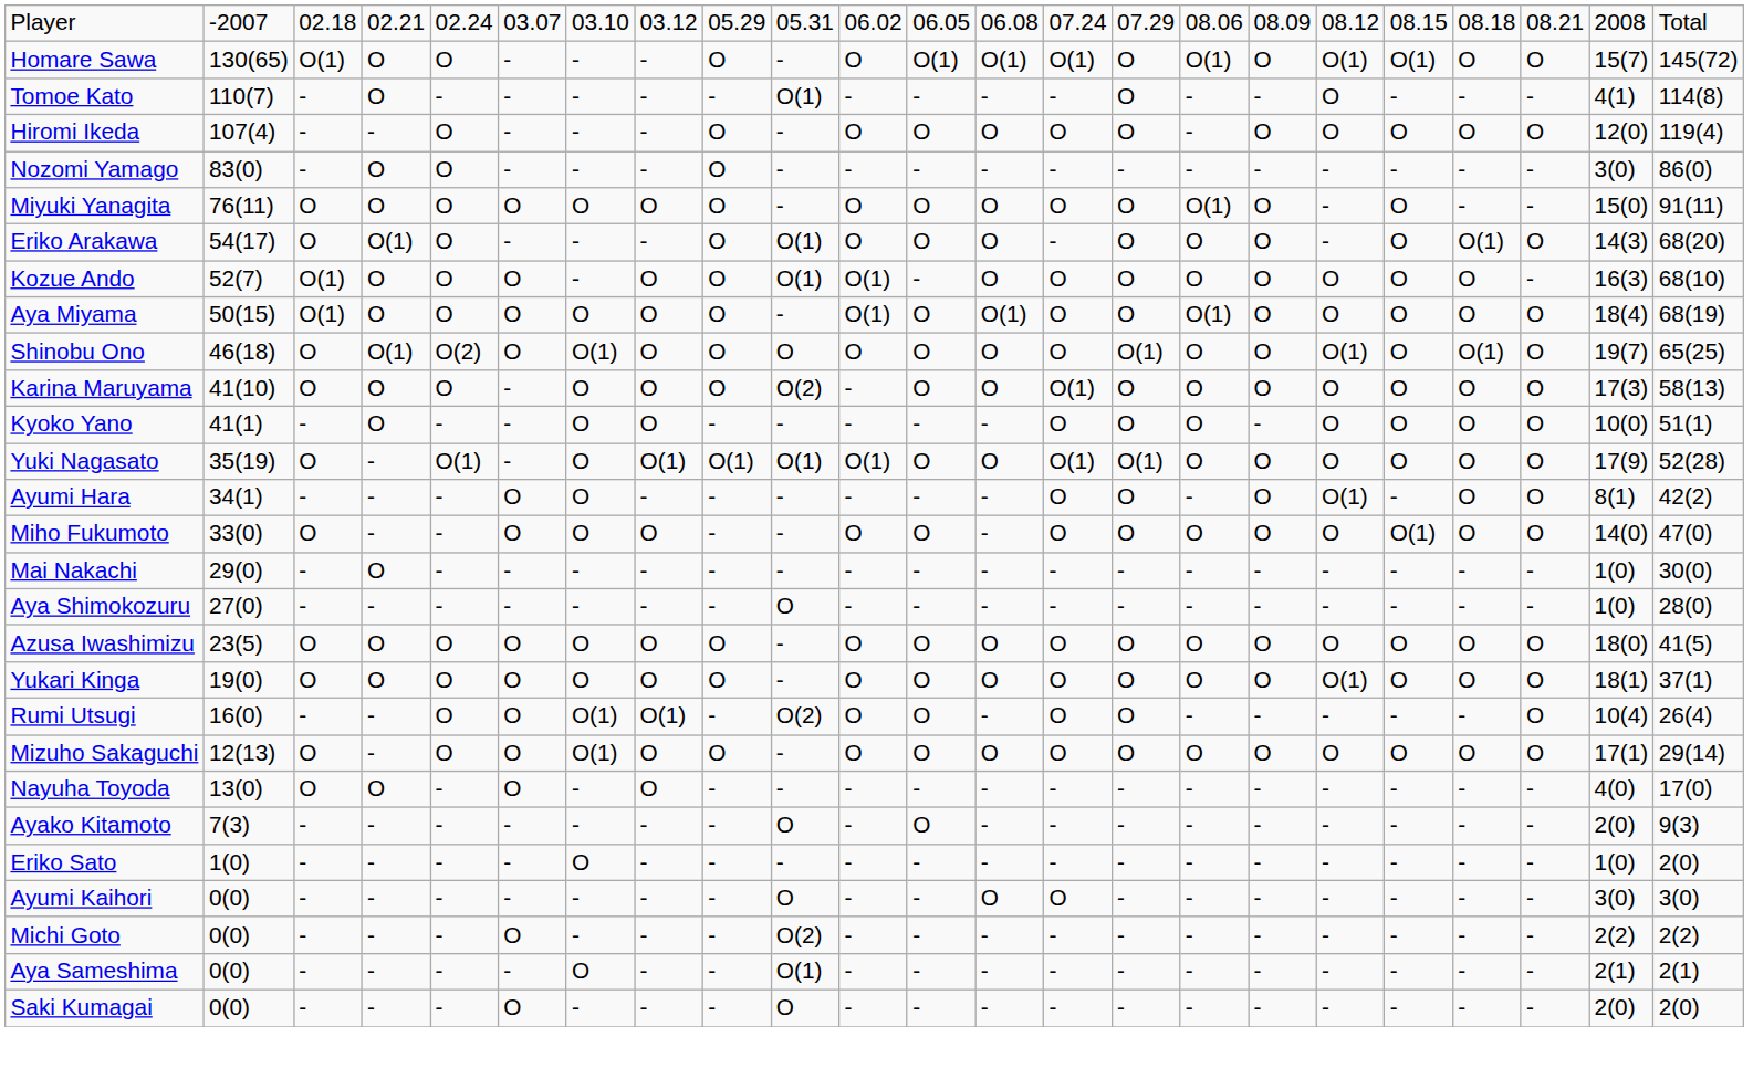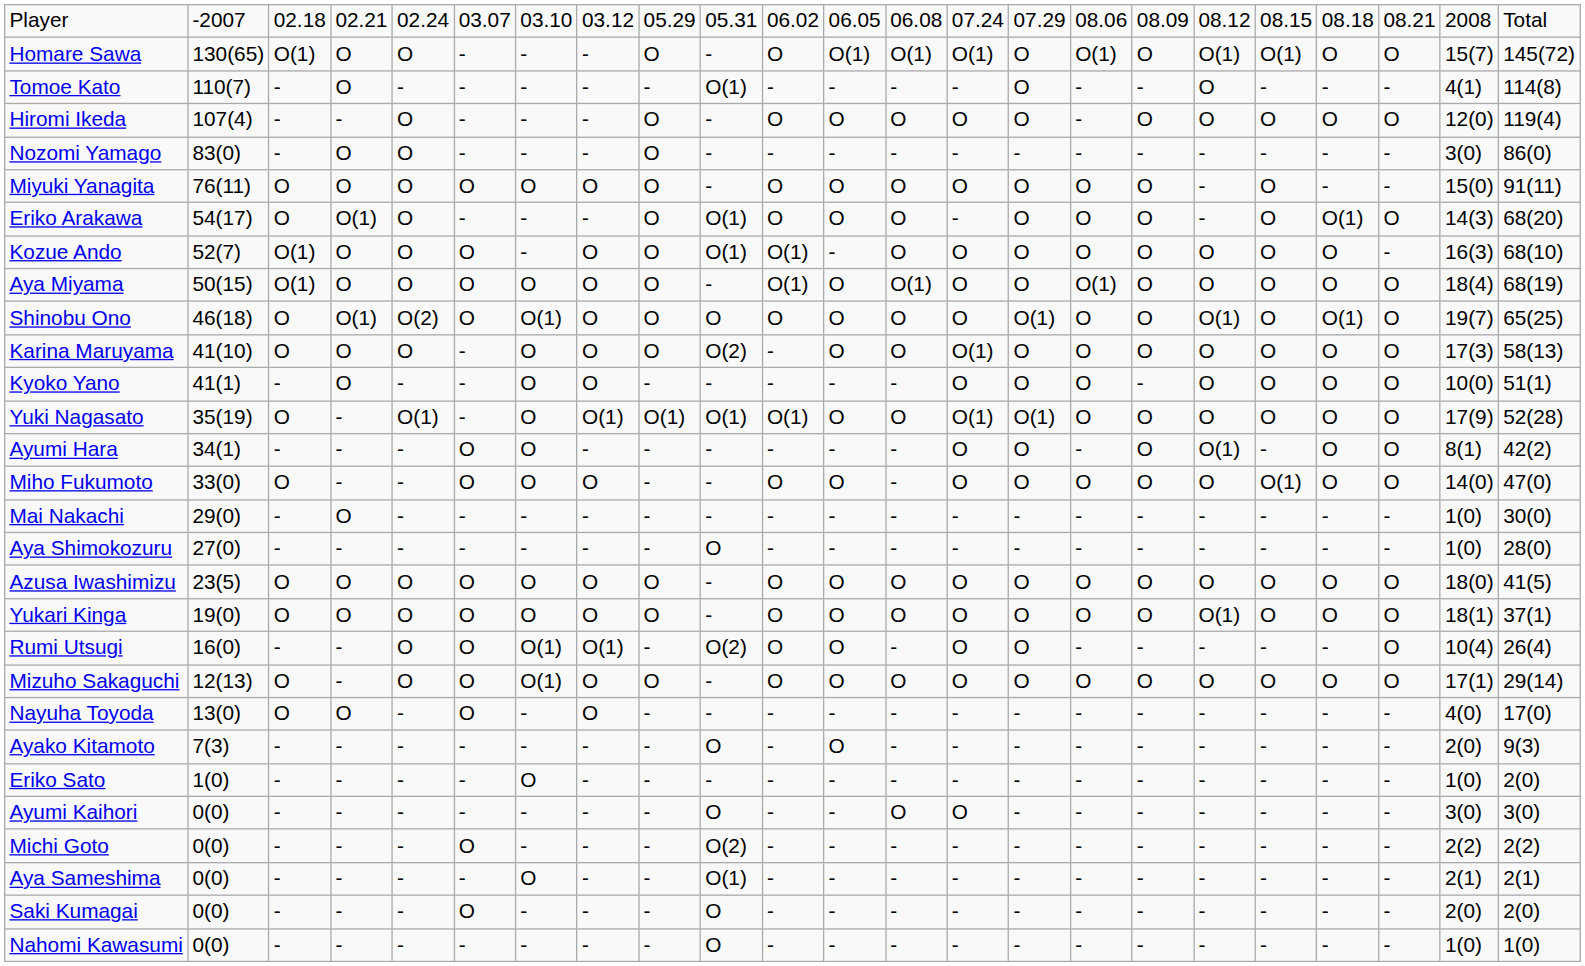 <table class="wikitable" style="text-align:left;">
 <tr>
 <td>Player</td>
 <td>-2007</td>
 <td>02.18</td>
 <td>02.21</td>
 <td>02.24</td>
 <td>03.07</td>
 <td>03.10</td>
 <td>03.12</td>
 <td>05.29</td>
 <td>05.31</td>
 <td>06.02</td>
 <td>06.05</td>
 <td>06.08</td>
 <td>07.24</td>
 <td>07.29</td>
 <td>08.06</td>
 <td>08.09</td>
 <td>08.12</td>
 <td>08.15</td>
 <td>08.18</td>
 <td>08.21</td>
 <td>2008</td>
 <td>Total</td>
 </tr>
 <tr>
 <td><a href='#'>Homare Sawa</a></td>
 <td>130(65)</td>
 <td>O(1)</td>
 <td>O</td>
 <td>O</td>
 <td>-</td>
 <td>-</td>
 <td>-</td>
 <td>O</td>
 <td>-</td>
 <td>O</td>
 <td>O(1)</td>
 <td>O(1)</td>
 <td>O(1)</td>
 <td>O</td>
 <td>O(1)</td>
 <td>O</td>
 <td>O(1)</td>
 <td>O(1)</td>
 <td>O</td>
 <td>O</td>
 <td>15(7)</td>
 <td>145(72)</td>
 </tr>
 <tr>
 <td><a href='#'>Tomoe Kato</a></td>
 <td>110(7)</td>
 <td>-</td>
 <td>O</td>
 <td>-</td>
 <td>-</td>
 <td>-</td>
 <td>-</td>
 <td>-</td>
 <td>O(1)</td>
 <td>-</td>
 <td>-</td>
 <td>-</td>
 <td>-</td>
 <td>O</td>
 <td>-</td>
 <td>-</td>
 <td>O</td>
 <td>-</td>
 <td>-</td>
 <td>-</td>
 <td>4(1)</td>
 <td>114(8)</td>
 </tr>
 <tr>
 <td><a href='#'>Hiromi Ikeda</a></td>
 <td>107(4)</td>
 <td>-</td>
 <td>-</td>
 <td>O</td>
 <td>-</td>
 <td>-</td>
 <td>-</td>
 <td>O</td>
 <td>-</td>
 <td>O</td>
 <td>O</td>
 <td>O</td>
 <td>O</td>
 <td>O</td>
 <td>-</td>
 <td>O</td>
 <td>O</td>
 <td>O</td>
 <td>O</td>
 <td>O</td>
 <td>12(0)</td>
 <td>119(4)</td>
 </tr>
 <tr>
 <td><a href='#'>Nozomi Yamago</a></td>
 <td>83(0)</td>
 <td>-</td>
 <td>O</td>
 <td>O</td>
 <td>-</td>
 <td>-</td>
 <td>-</td>
 <td>O</td>
 <td>-</td>
 <td>-</td>
 <td>-</td>
 <td>-</td>
 <td>-</td>
 <td>-</td>
 <td>-</td>
 <td>-</td>
 <td>-</td>
 <td>-</td>
 <td>-</td>
 <td>-</td>
 <td>3(0)</td>
 <td>86(0)</td>
 </tr>
 <tr>
 <td><a href='#'>Miyuki Yanagita</a></td>
 <td>76(11)</td>
 <td>O</td>
 <td>O</td>
 <td>O</td>
 <td>O</td>
 <td>O</td>
 <td>O</td>
 <td>O</td>
 <td>-</td>
 <td>O</td>
 <td>O</td>
 <td>O</td>
 <td>O</td>
 <td>O</td>
-<td>O(1)</td>
+<td>O</td>
 <td>O</td>
 <td>-</td>
 <td>O</td>
 <td>-</td>
 <td>-</td>
 <td>15(0)</td>
 <td>91(11)</td>
 </tr>
 <tr>
 <td><a href='#'>Eriko Arakawa</a></td>
 <td>54(17)</td>
 <td>O</td>
 <td>O(1)</td>
 <td>O</td>
 <td>-</td>
 <td>-</td>
 <td>-</td>
 <td>O</td>
 <td>O(1)</td>
 <td>O</td>
 <td>O</td>
 <td>O</td>
 <td>-</td>
 <td>O</td>
 <td>O</td>
 <td>O</td>
 <td>-</td>
 <td>O</td>
 <td>O(1)</td>
 <td>O</td>
 <td>14(3)</td>
 <td>68(20)</td>
 </tr>
 <tr>
 <td><a href='#'>Kozue Ando</a></td>
 <td>52(7)</td>
 <td>O(1)</td>
 <td>O</td>
 <td>O</td>
 <td>O</td>
 <td>-</td>
 <td>O</td>
 <td>O</td>
 <td>O(1)</td>
 <td>O(1)</td>
 <td>-</td>
 <td>O</td>
 <td>O</td>
 <td>O</td>
 <td>O</td>
 <td>O</td>
 <td>O</td>
 <td>O</td>
 <td>O</td>
 <td>-</td>
 <td>16(3)</td>
 <td>68(10)</td>
 </tr>
 <tr>
 <td><a href='#'>Aya Miyama</a></td>
 <td>50(15)</td>
 <td>O(1)</td>
 <td>O</td>
 <td>O</td>
 <td>O</td>
 <td>O</td>
 <td>O</td>
 <td>O</td>
 <td>-</td>
 <td>O(1)</td>
 <td>O</td>
 <td>O(1)</td>
 <td>O</td>
 <td>O</td>
 <td>O(1)</td>
 <td>O</td>
 <td>O</td>
 <td>O</td>
 <td>O</td>
 <td>O</td>
 <td>18(4)</td>
 <td>68(19)</td>
 </tr>
 <tr>
 <td><a href='#'>Shinobu Ono</a></td>
 <td>46(18)</td>
 <td>O</td>
 <td>O(1)</td>
 <td>O(2)</td>
 <td>O</td>
 <td>O(1)</td>
 <td>O</td>
 <td>O</td>
 <td>O</td>
 <td>O</td>
 <td>O</td>
 <td>O</td>
 <td>O</td>
 <td>O(1)</td>
 <td>O</td>
 <td>O</td>
 <td>O(1)</td>
 <td>O</td>
 <td>O(1)</td>
 <td>O</td>
 <td>19(7)</td>
 <td>65(25)</td>
 </tr>
 <tr>
 <td><a href='#'>Karina Maruyama</a></td>
 <td>41(10)</td>
 <td>O</td>
 <td>O</td>
 <td>O</td>
 <td>-</td>
 <td>O</td>
 <td>O</td>
 <td>O</td>
 <td>O(2)</td>
 <td>-</td>
 <td>O</td>
 <td>O</td>
 <td>O(1)</td>
 <td>O</td>
 <td>O</td>
 <td>O</td>
 <td>O</td>
 <td>O</td>
 <td>O</td>
 <td>O</td>
 <td>17(3)</td>
 <td>58(13)</td>
 </tr>
 <tr>
 <td><a href='#'>Kyoko Yano</a></td>
 <td>41(1)</td>
 <td>-</td>
 <td>O</td>
 <td>-</td>
 <td>-</td>
 <td>O</td>
 <td>O</td>
 <td>-</td>
 <td>-</td>
 <td>-</td>
 <td>-</td>
 <td>-</td>
 <td>O</td>
 <td>O</td>
 <td>O</td>
 <td>-</td>
 <td>O</td>
 <td>O</td>
 <td>O</td>
 <td>O</td>
 <td>10(0)</td>
 <td>51(1)</td>
 </tr>
 <tr>
 <td><a href='#'>Yuki Nagasato</a></td>
 <td>35(19)</td>
 <td>O</td>
 <td>-</td>
 <td>O(1)</td>
 <td>-</td>
 <td>O</td>
 <td>O(1)</td>
 <td>O(1)</td>
 <td>O(1)</td>
 <td>O(1)</td>
 <td>O</td>
 <td>O</td>
 <td>O(1)</td>
 <td>O(1)</td>
 <td>O</td>
 <td>O</td>
 <td>O</td>
 <td>O</td>
 <td>O</td>
 <td>O</td>
 <td>17(9)</td>
 <td>52(28)</td>
 </tr>
 <tr>
 <td><a href='#'>Ayumi Hara</a></td>
 <td>34(1)</td>
 <td>-</td>
 <td>-</td>
 <td>-</td>
 <td>O</td>
 <td>O</td>
 <td>-</td>
 <td>-</td>
 <td>-</td>
 <td>-</td>
 <td>-</td>
 <td>-</td>
 <td>O</td>
 <td>O</td>
 <td>-</td>
 <td>O</td>
 <td>O(1)</td>
 <td>-</td>
 <td>O</td>
 <td>O</td>
 <td>8(1)</td>
 <td>42(2)</td>
 </tr>
 <tr>
 <td><a href='#'>Miho Fukumoto</a></td>
 <td>33(0)</td>
 <td>O</td>
 <td>-</td>
 <td>-</td>
 <td>O</td>
 <td>O</td>
 <td>O</td>
 <td>-</td>
 <td>-</td>
 <td>O</td>
 <td>O</td>
 <td>-</td>
 <td>O</td>
 <td>O</td>
 <td>O</td>
 <td>O</td>
 <td>O</td>
 <td>O(1)</td>
 <td>O</td>
 <td>O</td>
 <td>14(0)</td>
 <td>47(0)</td>
 </tr>
 <tr>
 <td><a href='#'>Mai Nakachi</a></td>
 <td>29(0)</td>
 <td>-</td>
 <td>O</td>
 <td>-</td>
 <td>-</td>
 <td>-</td>
 <td>-</td>
 <td>-</td>
 <td>-</td>
 <td>-</td>
 <td>-</td>
 <td>-</td>
 <td>-</td>
 <td>-</td>
 <td>-</td>
 <td>-</td>
 <td>-</td>
 <td>-</td>
 <td>-</td>
 <td>-</td>
 <td>1(0)</td>
 <td>30(0)</td>
 </tr>
 <tr>
 <td><a href='#'>Aya Shimokozuru</a></td>
 <td>27(0)</td>
 <td>-</td>
 <td>-</td>
 <td>-</td>
 <td>-</td>
 <td>-</td>
 <td>-</td>
 <td>-</td>
 <td>O</td>
 <td>-</td>
 <td>-</td>
 <td>-</td>
 <td>-</td>
 <td>-</td>
 <td>-</td>
 <td>-</td>
 <td>-</td>
 <td>-</td>
 <td>-</td>
 <td>-</td>
 <td>1(0)</td>
 <td>28(0)</td>
 </tr>
 <tr>
 <td><a href='#'>Azusa Iwashimizu</a></td>
 <td>23(5)</td>
 <td>O</td>
 <td>O</td>
 <td>O</td>
 <td>O</td>
 <td>O</td>
 <td>O</td>
 <td>O</td>
 <td>-</td>
 <td>O</td>
 <td>O</td>
 <td>O</td>
 <td>O</td>
 <td>O</td>
 <td>O</td>
 <td>O</td>
 <td>O</td>
 <td>O</td>
 <td>O</td>
 <td>O</td>
 <td>18(0)</td>
 <td>41(5)</td>
 </tr>
 <tr>
 <td><a href='#'>Yukari Kinga</a></td>
 <td>19(0)</td>
 <td>O</td>
 <td>O</td>
 <td>O</td>
 <td>O</td>
 <td>O</td>
 <td>O</td>
 <td>O</td>
 <td>-</td>
 <td>O</td>
 <td>O</td>
 <td>O</td>
 <td>O</td>
 <td>O</td>
 <td>O</td>
 <td>O</td>
 <td>O(1)</td>
 <td>O</td>
 <td>O</td>
 <td>O</td>
 <td>18(1)</td>
 <td>37(1)</td>
 </tr>
 <tr>
 <td><a href='#'>Rumi Utsugi</a></td>
 <td>16(0)</td>
 <td>-</td>
 <td>-</td>
 <td>O</td>
 <td>O</td>
 <td>O(1)</td>
 <td>O(1)</td>
 <td>-</td>
 <td>O(2)</td>
 <td>O</td>
 <td>O</td>
 <td>-</td>
 <td>O</td>
 <td>O</td>
 <td>-</td>
 <td>-</td>
 <td>-</td>
 <td>-</td>
 <td>-</td>
 <td>O</td>
 <td>10(4)</td>
 <td>26(4)</td>
 </tr>
 <tr>
 <td><a href='#'>Mizuho Sakaguchi</a></td>
 <td>12(13)</td>
 <td>O</td>
 <td>-</td>
 <td>O</td>
 <td>O</td>
 <td>O(1)</td>
 <td>O</td>
 <td>O</td>
 <td>-</td>
 <td>O</td>
 <td>O</td>
 <td>O</td>
 <td>O</td>
 <td>O</td>
 <td>O</td>
 <td>O</td>
 <td>O</td>
 <td>O</td>
 <td>O</td>
 <td>O</td>
 <td>17(1)</td>
 <td>29(14)</td>
 </tr>
 <tr>
 <td><a href='#'>Nayuha Toyoda</a></td>
 <td>13(0)</td>
 <td>O</td>
 <td>O</td>
 <td>-</td>
 <td>O</td>
 <td>-</td>
 <td>O</td>
 <td>-</td>
 <td>-</td>
 <td>-</td>
 <td>-</td>
 <td>-</td>
 <td>-</td>
 <td>-</td>
 <td>-</td>
 <td>-</td>
 <td>-</td>
 <td>-</td>
 <td>-</td>
 <td>-</td>
 <td>4(0)</td>
 <td>17(0)</td>
 </tr>
 <tr>
 <td><a href='#'>Ayako Kitamoto</a></td>
 <td>7(3)</td>
 <td>-</td>
 <td>-</td>
 <td>-</td>
 <td>-</td>
 <td>-</td>
 <td>-</td>
 <td>-</td>
 <td>O</td>
 <td>-</td>
 <td>O</td>
 <td>-</td>
 <td>-</td>
 <td>-</td>
 <td>-</td>
 <td>-</td>
 <td>-</td>
 <td>-</td>
 <td>-</td>
 <td>-</td>
 <td>2(0)</td>
 <td>9(3)</td>
 </tr>
 <tr>
 <td><a href='#'>Eriko Sato</a></td>
 <td>1(0)</td>
 <td>-</td>
 <td>-</td>
 <td>-</td>
 <td>-</td>
 <td>O</td>
 <td>-</td>
 <td>-</td>
 <td>-</td>
 <td>-</td>
 <td>-</td>
 <td>-</td>
 <td>-</td>
 <td>-</td>
 <td>-</td>
 <td>-</td>
 <td>-</td>
 <td>-</td>
 <td>-</td>
 <td>-</td>
 <td>1(0)</td>
 <td>2(0)</td>
 </tr>
 <tr>
 <td><a href='#'>Ayumi Kaihori</a></td>
 <td>0(0)</td>
 <td>-</td>
 <td>-</td>
 <td>-</td>
 <td>-</td>
 <td>-</td>
 <td>-</td>
 <td>-</td>
 <td>O</td>
 <td>-</td>
 <td>-</td>
 <td>O</td>
 <td>O</td>
 <td>-</td>
 <td>-</td>
 <td>-</td>
 <td>-</td>
 <td>-</td>
 <td>-</td>
 <td>-</td>
 <td>3(0)</td>
 <td>3(0)</td>
 </tr>
 <tr>
 <td><a href='#'>Michi Goto</a></td>
 <td>0(0)</td>
 <td>-</td>
 <td>-</td>
 <td>-</td>
 <td>O</td>
 <td>-</td>
 <td>-</td>
 <td>-</td>
 <td>O(2)</td>
 <td>-</td>
 <td>-</td>
 <td>-</td>
 <td>-</td>
 <td>-</td>
 <td>-</td>
 <td>-</td>
 <td>-</td>
 <td>-</td>
 <td>-</td>
 <td>-</td>
 <td>2(2)</td>
 <td>2(2)</td>
 </tr>
 <tr>
 <td><a href='#'>Aya Sameshima</a></td>
 <td>0(0)</td>
 <td>-</td>
 <td>-</td>
 <td>-</td>
 <td>-</td>
 <td>O</td>
 <td>-</td>
 <td>-</td>
 <td>O(1)</td>
 <td>-</td>
 <td>-</td>
 <td>-</td>
 <td>-</td>
 <td>-</td>
 <td>-</td>
 <td>-</td>
 <td>-</td>
 <td>-</td>
 <td>-</td>
 <td>-</td>
 <td>2(1)</td>
 <td>2(1)</td>
 </tr>
 <tr>
 <td><a href='#'>Saki Kumagai</a></td>
 <td>0(0)</td>
 <td>-</td>
 <td>-</td>
 <td>-</td>
 <td>O</td>
 <td>-</td>
 <td>-</td>
 <td>-</td>
 <td>O</td>
 <td>-</td>
 <td>-</td>
 <td>-</td>
 <td>-</td>
 <td>-</td>
 <td>-</td>
 <td>-</td>
 <td>-</td>
 <td>-</td>
 <td>-</td>
 <td>-</td>
 <td>2(0)</td>
 <td>2(0)</td>
 </tr>
+<tr>
+<td><a href='#'>Nahomi Kawasumi</a></td>
+<td>0(0)</td>
+<td>-</td>
+<td>-</td>
+<td>-</td>
+<td>-</td>
+<td>-</td>
+<td>-</td>
+<td>-</td>
+<td>O</td>
+<td>-</td>
+<td>-</td>
+<td>-</td>
+<td>-</td>
+<td>-</td>
+<td>-</td>
+<td>-</td>
+<td>-</td>
+<td>-</td>
+<td>-</td>
+<td>-</td>
+<td>1(0)</td>
+<td>1(0)</td>
+</tr>
 </table>
